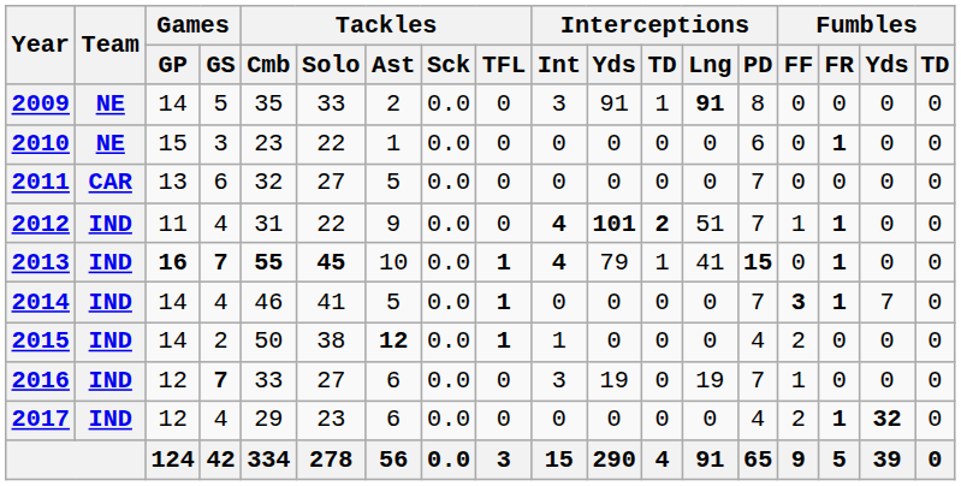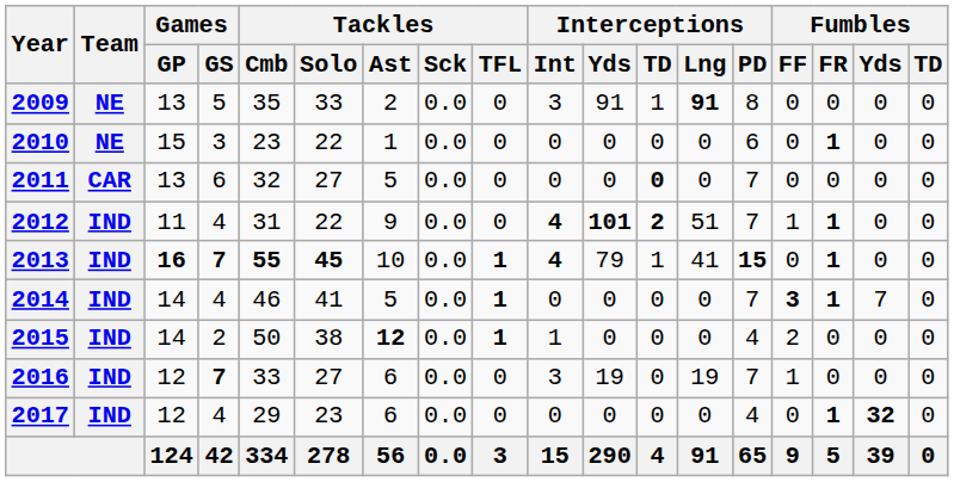 <table class="wikitable" style="text-align:center">
 <tr>
 <th rowspan="2">Year</th>
 <th rowspan="2">Team</th>
 <th colspan="2">Games</th>
 <th colspan="5">Tackles</th>
 <th colspan="5">Interceptions</th>
 <th colspan="4">Fumbles</th>
 </tr>
 <tr>
 <th>GP</th>
 <th>GS</th>
 <th>Cmb</th>
 <th>Solo</th>
 <th>Ast</th>
 <th>Sck</th>
 <th>TFL</th>
 <th>Int</th>
 <th>Yds</th>
 <th>TD</th>
 <th>Lng</th>
 <th>PD</th>
 <th>FF</th>
 <th>FR</th>
 <th>Yds</th>
 <th>TD</th>
 </tr>
 <tr>
 <th><a href='#'>2009</a></th>
 <th><a href='#'>NE</a></th>
-<td>14</td>
+<td>13</td>
 <td>5</td>
 <td>35</td>
 <td>33</td>
 <td>2</td>
 <td>0.0</td>
 <td>0</td>
 <td>3</td>
 <td>91</td>
 <td>1</td>
 <td><strong>91</strong></td>
 <td>8</td>
 <td>0</td>
 <td>0</td>
 <td>0</td>
 <td>0</td>
 </tr>
 <tr>
 <th><a href='#'>2010</a></th>
 <th><a href='#'>NE</a></th>
 <td>15</td>
 <td>3</td>
 <td>23</td>
 <td>22</td>
 <td>1</td>
 <td>0.0</td>
 <td>0</td>
 <td>0</td>
 <td>0</td>
 <td>0</td>
 <td>0</td>
 <td>6</td>
 <td>0</td>
 <td><strong>1</strong></td>
 <td>0</td>
 <td>0</td>
 </tr>
 <tr>
 <th><a href='#'>2011</a></th>
 <th><a href='#'>CAR</a></th>
 <td>13</td>
 <td>6</td>
 <td>32</td>
 <td>27</td>
 <td>5</td>
 <td>0.0</td>
 <td>0</td>
 <td>0</td>
 <td>0</td>
-<td>0</td>
+<td><strong>0</strong></td>
 <td>0</td>
 <td>7</td>
 <td>0</td>
 <td>0</td>
 <td>0</td>
 <td>0</td>
 </tr>
 <tr>
 <th><a href='#'>2012</a></th>
 <th><a href='#'>IND</a></th>
 <td>11</td>
 <td>4</td>
 <td>31</td>
 <td>22</td>
 <td>9</td>
 <td>0.0</td>
 <td>0</td>
 <td><strong>4</strong></td>
 <td><strong>101</strong></td>
 <td><strong>2</strong></td>
 <td>51</td>
 <td>7</td>
 <td>1</td>
 <td><strong>1</strong></td>
 <td>0</td>
 <td>0</td>
 </tr>
 <tr>
 <th><a href='#'>2013</a></th>
 <th><a href='#'>IND</a></th>
 <td><strong>16</strong></td>
 <td><strong>7</strong></td>
 <td><strong>55</strong></td>
 <td><strong>45</strong></td>
 <td>10</td>
 <td>0.0</td>
 <td><strong>1</strong></td>
 <td><strong>4</strong></td>
 <td>79</td>
 <td>1</td>
 <td>41</td>
 <td><strong>15</strong></td>
 <td>0</td>
 <td><strong>1</strong></td>
 <td>0</td>
 <td>0</td>
 </tr>
 <tr>
 <th><a href='#'>2014</a></th>
 <th><a href='#'>IND</a></th>
 <td>14</td>
 <td>4</td>
 <td>46</td>
 <td>41</td>
 <td>5</td>
 <td>0.0</td>
 <td><strong>1</strong></td>
 <td>0</td>
 <td>0</td>
 <td>0</td>
 <td>0</td>
 <td>7</td>
 <td><strong>3</strong></td>
 <td><strong>1</strong></td>
 <td>7</td>
 <td>0</td>
 </tr>
 <tr>
 <th><a href='#'>2015</a></th>
 <th><a href='#'>IND</a></th>
 <td>14</td>
 <td>2</td>
 <td>50</td>
 <td>38</td>
 <td><strong>12</strong></td>
 <td>0.0</td>
 <td><strong>1</strong></td>
 <td>1</td>
 <td>0</td>
 <td>0</td>
 <td>0</td>
 <td>4</td>
 <td>2</td>
 <td>0</td>
 <td>0</td>
 <td>0</td>
 </tr>
 <tr>
 <th><a href='#'>2016</a></th>
 <th><a href='#'>IND</a></th>
 <td>12</td>
 <td><strong>7</strong></td>
 <td>33</td>
 <td>27</td>
 <td>6</td>
 <td>0.0</td>
 <td>0</td>
 <td>3</td>
 <td>19</td>
 <td>0</td>
 <td>19</td>
 <td>7</td>
 <td>1</td>
 <td>0</td>
 <td>0</td>
 <td>0</td>
 </tr>
 <tr>
 <th><a href='#'>2017</a></th>
 <th><a href='#'>IND</a></th>
 <td>12</td>
 <td>4</td>
 <td>29</td>
 <td>23</td>
 <td>6</td>
 <td>0.0</td>
 <td>0</td>
 <td>0</td>
 <td>0</td>
 <td>0</td>
 <td>0</td>
 <td>4</td>
-<td>2</td>
+<td>0</td>
 <td><strong>1</strong></td>
 <td><strong>32</strong></td>
 <td>0</td>
 </tr>
 <tr>
 <th colspan="2"></th>
 <th>124</th>
 <th>42</th>
 <th>334</th>
 <th>278</th>
 <th>56</th>
 <th>0.0</th>
 <th>3</th>
 <th>15</th>
 <th>290</th>
 <th>4</th>
 <th>91</th>
 <th>65</th>
 <th>9</th>
 <th>5</th>
 <th>39</th>
 <th>0</th>
 </tr>
 </table>
